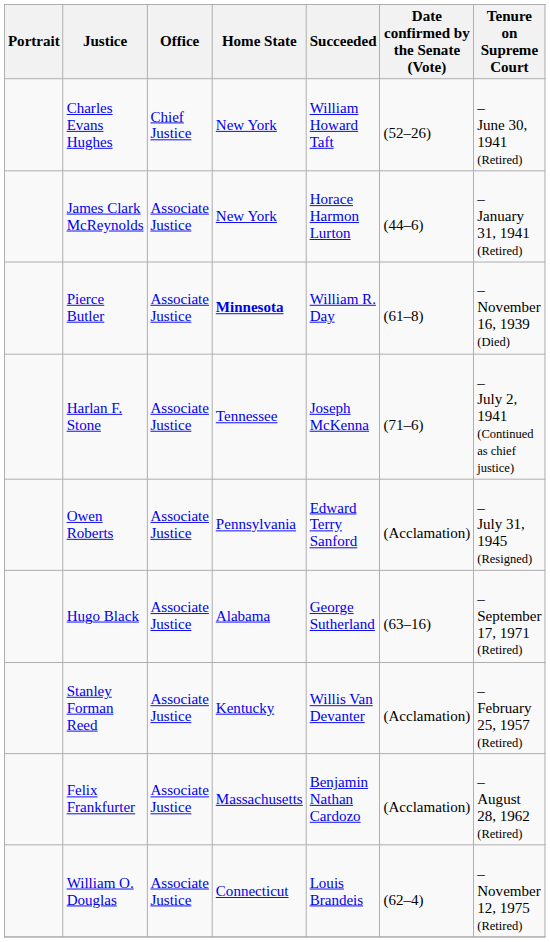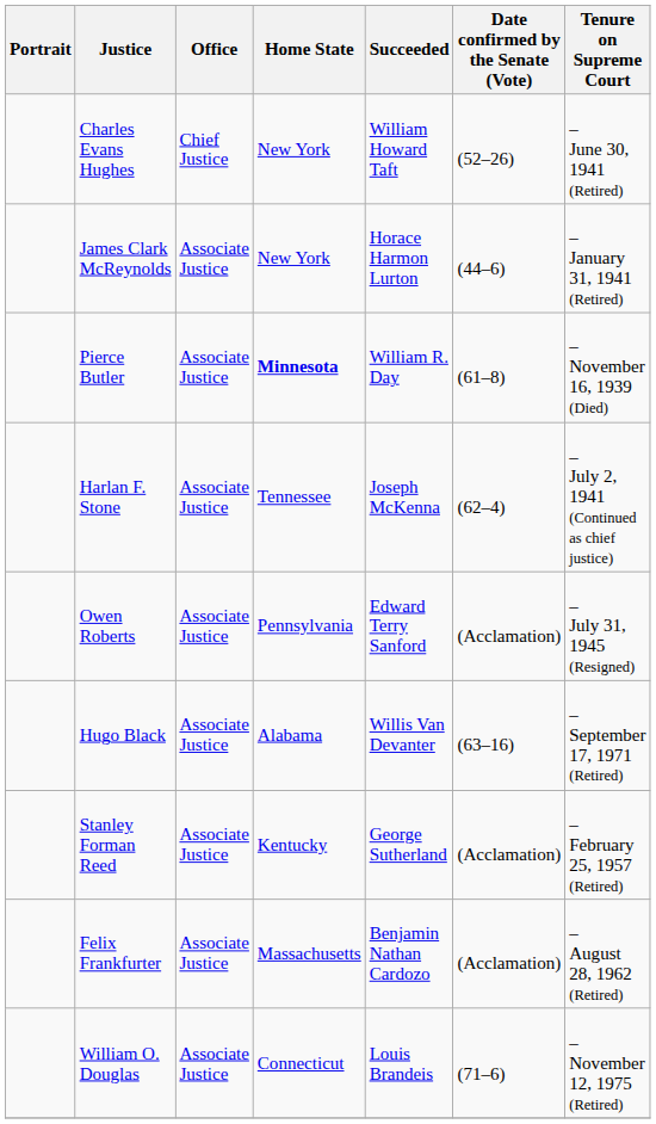 <table class="wikitable sortable">
 <tr>
 <th scope="col" style="width: 10px;">Portrait</th>
 <th scope="col" style="width: 10px;">Justice</th>
 <th scope="col" style="width: 10px;">Office</th>
 <th scope="col" style="width: 10px;">Home State</th>
 <th scope="col" style="width: 10px;">Succeeded</th>
 <th scope="col" style="width: 10px;">Date confirmed by the Senate<br>(Vote)</th>
 <th scope="col" style="width: 10px;">Tenure on Supreme Court</th>
 </tr>
 <tr>
 <td></td>
 <td><a href='#'>Charles Evans Hughes</a></td>
 <td><a href='#'>Chief Justice</a></td>
 <td><a href='#'>New York</a></td>
 <td><a href='#'>William Howard Taft</a></td>
 <td><br>(52–26)</td>
 <td><br>–<br>June 30, 1941<br><small>(Retired)</small></td>
 </tr>
 <tr>
 <td></td>
 <td><a href='#'>James Clark McReynolds</a></td>
 <td><a href='#'>Associate Justice</a></td>
 <td><a href='#'>New York</a></td>
 <td><a href='#'>Horace Harmon Lurton</a></td>
 <td><br>(44–6)</td>
 <td><br>–<br>January 31, 1941<br><small>(Retired)</small></td>
 </tr>
 <tr>
 <td></td>
 <td><a href='#'>Pierce Butler</a></td>
 <td><a href='#'>Associate Justice</a></td>
 <td><strong><a href='#'>Minnesota</a></strong></td>
 <td><a href='#'>William R. Day</a></td>
 <td><br>(61–8)</td>
 <td><br>–<br>November 16, 1939<br><small>(Died)</small></td>
 </tr>
 <tr>
 <td></td>
 <td><a href='#'>Harlan F. Stone</a></td>
 <td><a href='#'>Associate Justice</a></td>
 <td><a href='#'>Tennessee</a></td>
 <td><a href='#'>Joseph McKenna</a></td>
-<td><br>(71–6)</td>
+<td><br>(62–4)</td>
 <td><br>–<br>July 2, 1941<br><small>(Continued as chief justice)</small></td>
 </tr>
 <tr>
 <td></td>
 <td><a href='#'>Owen Roberts</a></td>
 <td><a href='#'>Associate Justice</a></td>
 <td><a href='#'>Pennsylvania</a></td>
 <td><a href='#'>Edward Terry Sanford</a></td>
 <td><br>(Acclamation)</td>
 <td><br>–<br>July 31, 1945<br><small>(Resigned)</small></td>
 </tr>
 <tr>
 <td></td>
 <td><a href='#'>Hugo Black</a></td>
 <td><a href='#'>Associate Justice</a></td>
 <td><a href='#'>Alabama</a></td>
-<td><a href='#'>George Sutherland</a></td>
+<td><a href='#'>Willis Van Devanter</a></td>
 <td><br>(63–16)</td>
 <td><br>–<br>September 17, 1971<br><small>(Retired)</small></td>
 </tr>
 <tr>
 <td></td>
 <td><a href='#'>Stanley Forman Reed</a></td>
 <td><a href='#'>Associate Justice</a></td>
 <td><a href='#'>Kentucky</a></td>
-<td><a href='#'>Willis Van Devanter</a></td>
+<td><a href='#'>George Sutherland</a></td>
 <td><br>(Acclamation)</td>
 <td><br>–<br>February 25, 1957<br><small>(Retired)</small></td>
 </tr>
 <tr>
 <td></td>
 <td><a href='#'>Felix Frankfurter</a></td>
 <td><a href='#'>Associate Justice</a></td>
 <td><a href='#'>Massachusetts</a></td>
 <td><a href='#'>Benjamin Nathan Cardozo</a></td>
 <td><br>(Acclamation)</td>
 <td><br>–<br>August 28, 1962<br><small>(Retired)</small></td>
 </tr>
 <tr>
 <td></td>
 <td><a href='#'>William O. Douglas</a></td>
 <td><a href='#'>Associate Justice</a></td>
 <td><a href='#'>Connecticut</a></td>
 <td><a href='#'>Louis Brandeis</a></td>
-<td><br>(62–4)</td>
+<td><br>(71–6)</td>
 <td><br>–<br>November 12, 1975<br><small>(Retired)</small></td>
 </tr>
 <tr>
 </tr>
 </table>
